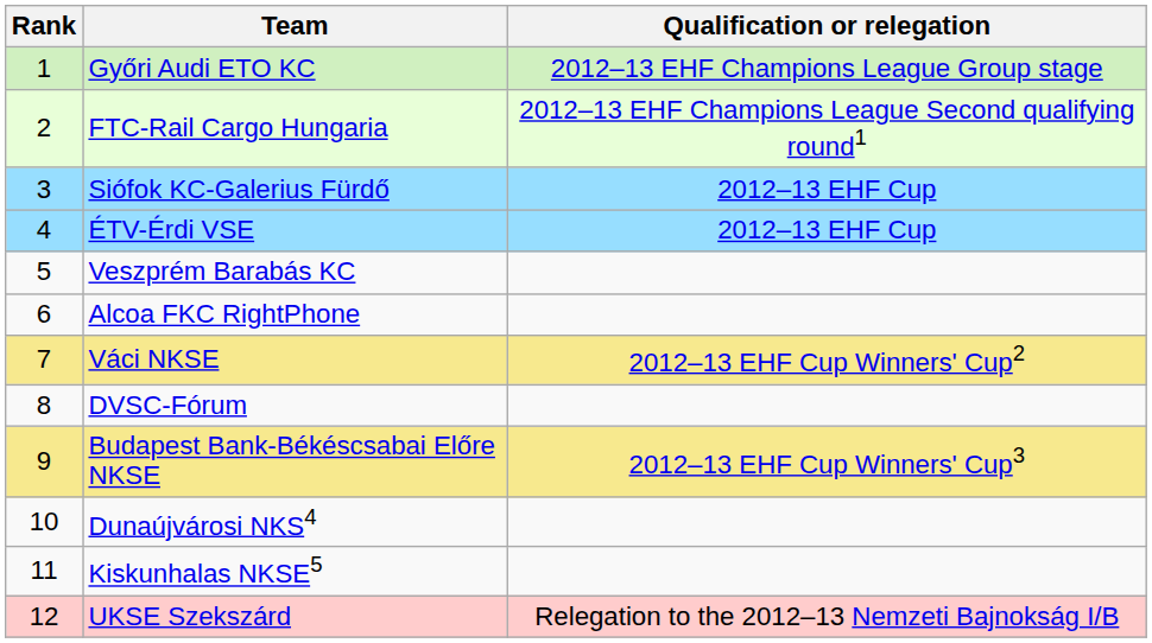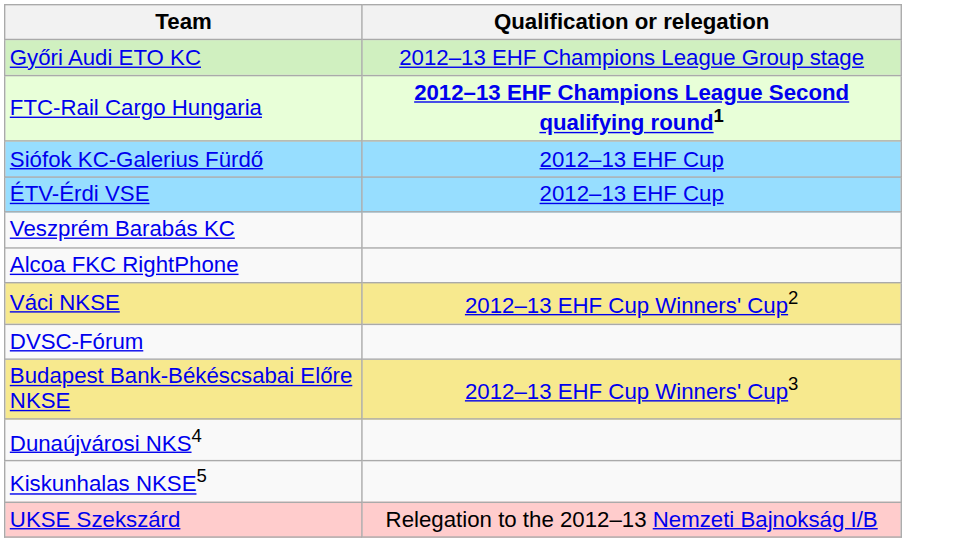 <table class="wikitable">
 <tr>
-<th>Rank</th>
 <th>Team</th>
 <th>Qualification or relegation</th>
 </tr>
 <tr>
-<td align="center" bgcolor=#D0F0C0>1</td>
 <td width=250 align="left" bgcolor=#D0F0C0><a href='#'>Győri Audi ETO KC</a></td>
 <td width=380 align="center" bgcolor=#D0F0C0><a href='#'>2012–13 EHF Champions League Group stage</a></td>
 </tr>
 <tr>
-<td align="center" bgcolor=#E8FFD8>2</td>
 <td align="left" bgcolor=#E8FFD8><a href='#'>FTC-Rail Cargo Hungaria</a></td>
-<td align="center" bgcolor=#E8FFD8><a href='#'>2012–13 EHF Champions League Second qualifying round</a><sup>1</sup></td>
+<td align="center" bgcolor=#E8FFD8><strong><a href='#'>2012–13 EHF Champions League Second qualifying round</a><sup>1</sup></strong></td>
 </tr>
 <tr>
-<td align="center" bgcolor=#97DEFF>3</td>
 <td align="left" bgcolor=#97DEFF><a href='#'>Siófok KC-Galerius Fürdő</a></td>
 <td align="center" bgcolor=#97DEFF><a href='#'>2012–13 EHF Cup</a></td>
 </tr>
 <tr>
-<td align="center" bgcolor=#97DEFF>4</td>
 <td align="left" bgcolor=#97DEFF><a href='#'>ÉTV-Érdi VSE</a></td>
 <td align="center" bgcolor=#97DEFF><a href='#'>2012–13 EHF Cup</a></td>
 </tr>
 <tr>
-<td align="center" bgcolor=>5</td>
 <td align="left" bgcolor=><a href='#'>Veszprém Barabás KC</a></td>
 <td align="center" bgcolor=></td>
 </tr>
 <tr>
-<td align="center" bgcolor=>6</td>
 <td align="left" bgcolor=><a href='#'>Alcoa FKC RightPhone</a></td>
 <td align="center" bgcolor=></td>
 </tr>
 <tr>
-<td align="center" bgcolor=#F7E98E>7</td>
 <td align="left" bgcolor=#F7E98E><a href='#'>Váci NKSE</a></td>
 <td align="center" bgcolor=#F7E98E><a href='#'>2012–13 EHF Cup Winners' Cup</a><sup>2</sup></td>
 </tr>
 <tr>
-<td align="center" bgcolor=>8</td>
 <td align="left" bgcolor=><a href='#'>DVSC-Fórum</a></td>
 <td align="center" bgcolor=></td>
 </tr>
 <tr>
-<td align="center" bgcolor=#F7E98E>9</td>
 <td align="left" bgcolor=#F7E98E><a href='#'>Budapest Bank-Békéscsabai Előre NKSE</a></td>
 <td align="center" bgcolor=#F7E98E><a href='#'>2012–13 EHF Cup Winners' Cup</a><sup>3</sup></td>
 </tr>
 <tr>
-<td align="center" bgcolor=>10</td>
 <td align="left" bgcolor=><a href='#'>Dunaújvárosi NKS</a><sup>4</sup></td>
 <td align="center" bgcolor=></td>
 </tr>
 <tr>
-<td align="center" bgcolor=>11</td>
 <td align="left" bgcolor=><a href='#'>Kiskunhalas NKSE</a><sup>5</sup></td>
 <td align="center" bgcolor=></td>
 </tr>
 <tr>
-<td align="center" bgcolor=#FFCCCC>12</td>
 <td align="left" bgcolor=#FFCCCC><a href='#'>UKSE Szekszárd</a></td>
 <td align="center" bgcolor=#FFCCCC>Relegation to the 2012–13 <a href='#'>Nemzeti Bajnokság I/B</a></td>
 </tr>
 </table>
